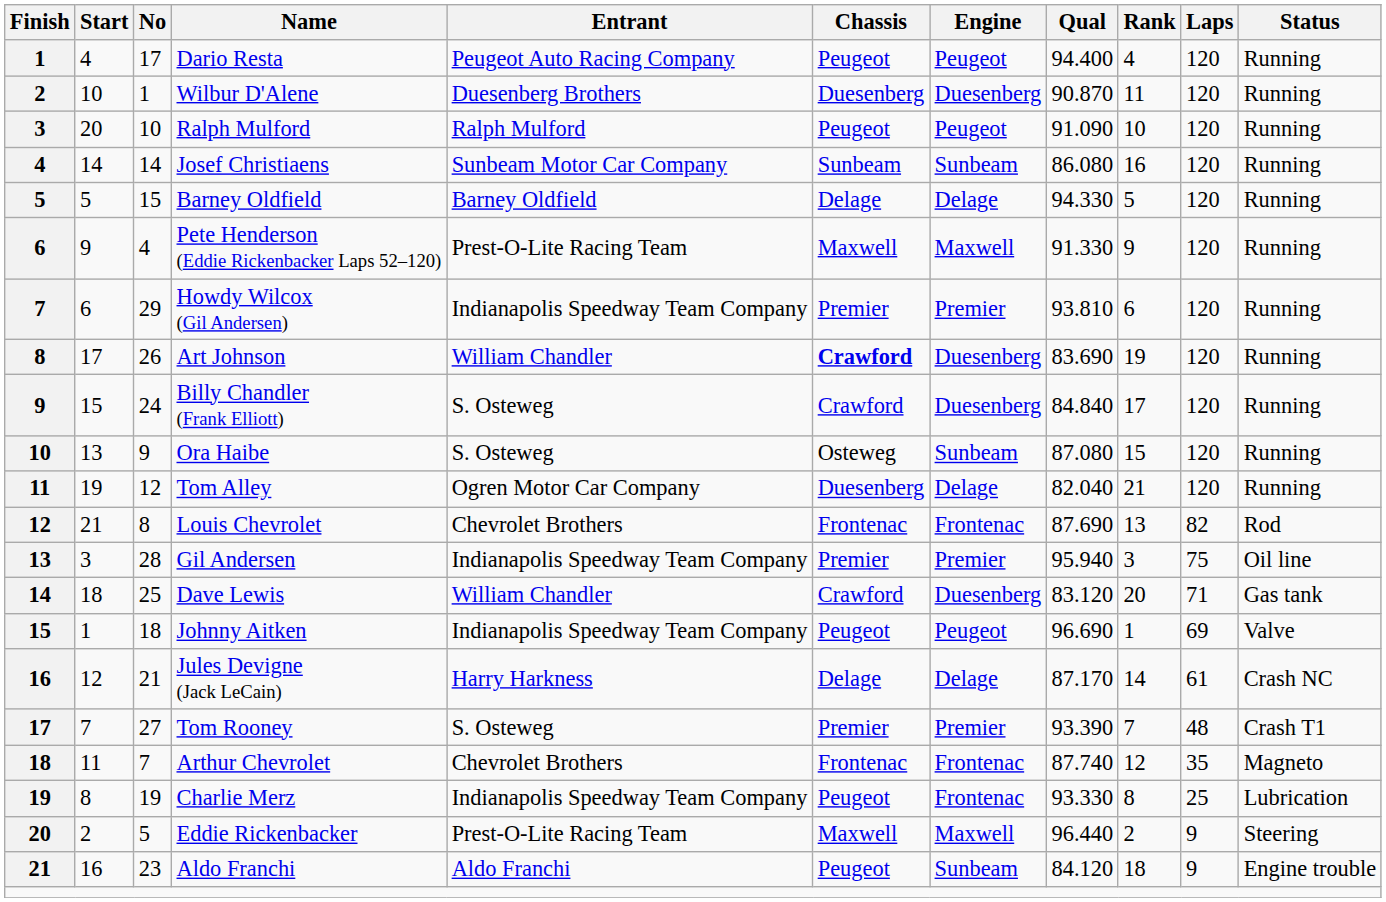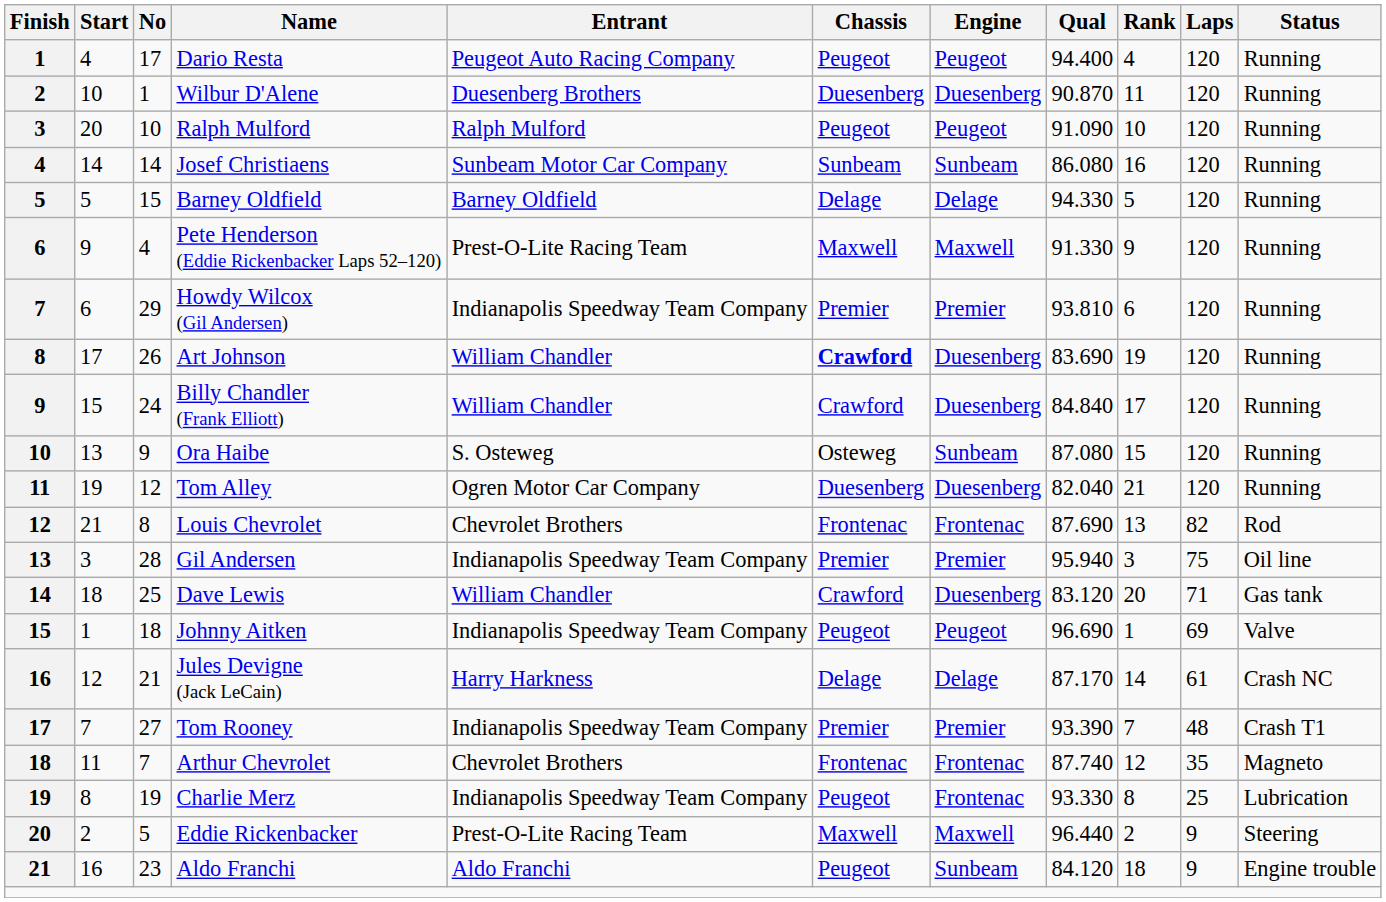 <table class="wikitable">
 <tr>
 <th>Finish</th>
 <th>Start</th>
 <th>No</th>
 <th>Name</th>
 <th>Entrant</th>
 <th>Chassis</th>
 <th>Engine</th>
 <th>Qual</th>
 <th>Rank</th>
 <th>Laps</th>
 <th>Status</th>
 </tr>
 <tr>
 <th>1</th>
 <td>4</td>
 <td>17</td>
 <td> <a href='#'>Dario Resta</a></td>
 <td><a href='#'>Peugeot Auto Racing Company</a></td>
 <td><a href='#'>Peugeot</a></td>
 <td><a href='#'>Peugeot</a></td>
 <td>94.400</td>
 <td>4</td>
 <td>120</td>
 <td>Running</td>
 </tr>
 <tr>
 <th>2</th>
 <td>10</td>
 <td>1</td>
 <td> <a href='#'>Wilbur D'Alene</a> <strong></strong></td>
 <td><a href='#'>Duesenberg Brothers</a></td>
 <td><a href='#'>Duesenberg</a></td>
 <td><a href='#'>Duesenberg</a></td>
 <td>90.870</td>
 <td>11</td>
 <td>120</td>
 <td>Running</td>
 </tr>
 <tr>
 <th>3</th>
 <td>20</td>
 <td>10</td>
 <td> <a href='#'>Ralph Mulford</a></td>
 <td><a href='#'>Ralph Mulford</a></td>
 <td><a href='#'>Peugeot</a></td>
 <td><a href='#'>Peugeot</a></td>
 <td>91.090</td>
 <td>10</td>
 <td>120</td>
 <td>Running</td>
 </tr>
 <tr>
 <th>4</th>
 <td>14</td>
 <td>14</td>
 <td> <a href='#'>Josef Christiaens</a></td>
 <td><a href='#'>Sunbeam Motor Car Company</a></td>
 <td><a href='#'>Sunbeam</a></td>
 <td><a href='#'>Sunbeam</a></td>
 <td>86.080</td>
 <td>16</td>
 <td>120</td>
 <td>Running</td>
 </tr>
 <tr>
 <th>5</th>
 <td>5</td>
 <td>15</td>
 <td> <a href='#'>Barney Oldfield</a></td>
 <td><a href='#'>Barney Oldfield</a></td>
 <td><a href='#'>Delage</a></td>
 <td><a href='#'>Delage</a></td>
 <td>94.330</td>
 <td>5</td>
 <td>120</td>
 <td>Running</td>
 </tr>
 <tr>
 <th>6</th>
 <td>9</td>
 <td>4</td>
 <td> <a href='#'>Pete Henderson</a> <strong></strong><br><small>(<a href='#'>Eddie Rickenbacker</a> Laps 52–120)</small></td>
 <td>Prest-O-Lite Racing Team</td>
 <td><a href='#'>Maxwell</a></td>
 <td><a href='#'>Maxwell</a></td>
 <td>91.330</td>
 <td>9</td>
 <td>120</td>
 <td>Running</td>
 </tr>
 <tr>
 <th>7</th>
 <td>6</td>
 <td>29</td>
 <td> <a href='#'>Howdy Wilcox</a><br><small>(<a href='#'>Gil Andersen</a>)</small></td>
 <td>Indianapolis Speedway Team Company</td>
 <td><a href='#'>Premier</a></td>
 <td><a href='#'>Premier</a></td>
 <td>93.810</td>
 <td>6</td>
 <td>120</td>
 <td>Running</td>
 </tr>
 <tr>
 <th>8</th>
 <td>17</td>
 <td>26</td>
 <td> <a href='#'>Art Johnson</a> <strong></strong></td>
 <td><a href='#'>William Chandler</a></td>
 <td><strong><a href='#'>Crawford</a></strong></td>
 <td><a href='#'>Duesenberg</a></td>
 <td>83.690</td>
 <td>19</td>
 <td>120</td>
 <td>Running</td>
 </tr>
 <tr>
 <th>9</th>
 <td>15</td>
 <td>24</td>
 <td> <a href='#'>Billy Chandler</a><br><small>(<a href='#'>Frank Elliott</a>)</small></td>
-<td>S. Osteweg</td>
+<td><a href='#'>William Chandler</a></td>
 <td><a href='#'>Crawford</a></td>
 <td><a href='#'>Duesenberg</a></td>
 <td>84.840</td>
 <td>17</td>
 <td>120</td>
 <td>Running</td>
 </tr>
 <tr>
 <th>10</th>
 <td>13</td>
 <td>9</td>
 <td> <a href='#'>Ora Haibe</a> <strong></strong></td>
 <td>S. Osteweg</td>
 <td>Osteweg</td>
 <td><a href='#'>Sunbeam</a></td>
 <td>87.080</td>
 <td>15</td>
 <td>120</td>
 <td>Running</td>
 </tr>
 <tr>
 <th>11</th>
 <td>19</td>
 <td>12</td>
 <td> <a href='#'>Tom Alley</a></td>
 <td>Ogren Motor Car Company</td>
 <td><a href='#'>Duesenberg</a></td>
-<td><a href='#'>Delage</a></td>
+<td><a href='#'>Duesenberg</a></td>
 <td>82.040</td>
 <td>21</td>
 <td>120</td>
 <td>Running</td>
 </tr>
 <tr>
 <th>12</th>
 <td>21</td>
 <td>8</td>
 <td> <a href='#'>Louis Chevrolet</a></td>
 <td>Chevrolet Brothers</td>
 <td><a href='#'>Frontenac</a></td>
 <td><a href='#'>Frontenac</a></td>
 <td>87.690</td>
 <td>13</td>
 <td>82</td>
 <td>Rod</td>
 </tr>
 <tr>
 <th>13</th>
 <td>3</td>
 <td>28</td>
 <td> <a href='#'>Gil Andersen</a></td>
 <td>Indianapolis Speedway Team Company</td>
 <td><a href='#'>Premier</a></td>
 <td><a href='#'>Premier</a></td>
 <td>95.940</td>
 <td>3</td>
 <td>75</td>
 <td>Oil line</td>
 </tr>
 <tr>
 <th>14</th>
 <td>18</td>
 <td>25</td>
 <td> <a href='#'>Dave Lewis</a> <strong></strong></td>
 <td><a href='#'>William Chandler</a></td>
 <td><a href='#'>Crawford</a></td>
 <td><a href='#'>Duesenberg</a></td>
 <td>83.120</td>
 <td>20</td>
 <td>71</td>
 <td>Gas tank</td>
 </tr>
 <tr>
 <th>15</th>
 <td>1</td>
 <td>18</td>
 <td> <a href='#'>Johnny Aitken</a></td>
 <td>Indianapolis Speedway Team Company</td>
 <td><a href='#'>Peugeot</a></td>
 <td><a href='#'>Peugeot</a></td>
 <td>96.690</td>
 <td>1</td>
 <td>69</td>
 <td>Valve</td>
 </tr>
 <tr>
 <th>16</th>
 <td>12</td>
 <td>21</td>
 <td> <a href='#'>Jules Devigne</a> <strong></strong><br><small>(Jack LeCain)</small></td>
 <td><a href='#'>Harry Harkness</a></td>
 <td><a href='#'>Delage</a></td>
 <td><a href='#'>Delage</a></td>
 <td>87.170</td>
 <td>14</td>
 <td>61</td>
 <td>Crash NC</td>
 </tr>
 <tr>
 <th>17</th>
 <td>7</td>
 <td>27</td>
 <td> <a href='#'>Tom Rooney</a> <strong></strong></td>
-<td>S. Osteweg</td>
+<td>Indianapolis Speedway Team Company</td>
 <td><a href='#'>Premier</a></td>
 <td><a href='#'>Premier</a></td>
 <td>93.390</td>
 <td>7</td>
 <td>48</td>
 <td>Crash T1</td>
 </tr>
 <tr>
 <th>18</th>
 <td>11</td>
 <td>7</td>
 <td> <a href='#'>Arthur Chevrolet</a></td>
 <td>Chevrolet Brothers</td>
 <td><a href='#'>Frontenac</a></td>
 <td><a href='#'>Frontenac</a></td>
 <td>87.740</td>
 <td>12</td>
 <td>35</td>
 <td>Magneto</td>
 </tr>
 <tr>
 <th>19</th>
 <td>8</td>
 <td>19</td>
 <td> <a href='#'>Charlie Merz</a></td>
 <td>Indianapolis Speedway Team Company</td>
 <td><a href='#'>Peugeot</a></td>
 <td><a href='#'>Frontenac</a></td>
 <td>93.330</td>
 <td>8</td>
 <td>25</td>
 <td>Lubrication</td>
 </tr>
 <tr>
 <th>20</th>
 <td>2</td>
 <td>5</td>
 <td> <a href='#'>Eddie Rickenbacker</a></td>
 <td>Prest-O-Lite Racing Team</td>
 <td><a href='#'>Maxwell</a></td>
 <td><a href='#'>Maxwell</a></td>
 <td>96.440</td>
 <td>2</td>
 <td>9</td>
 <td>Steering</td>
 </tr>
 <tr>
 <th>21</th>
 <td>16</td>
 <td>23</td>
 <td> <a href='#'>Aldo Franchi</a> <strong></strong></td>
 <td><a href='#'>Aldo Franchi</a></td>
 <td><a href='#'>Peugeot</a></td>
 <td><a href='#'>Sunbeam</a></td>
 <td>84.120</td>
 <td>18</td>
 <td>9</td>
 <td>Engine trouble</td>
 </tr>
 <tr>
 <td colspan=12 style="text-align:center"></td>
 </tr>
 </table>
